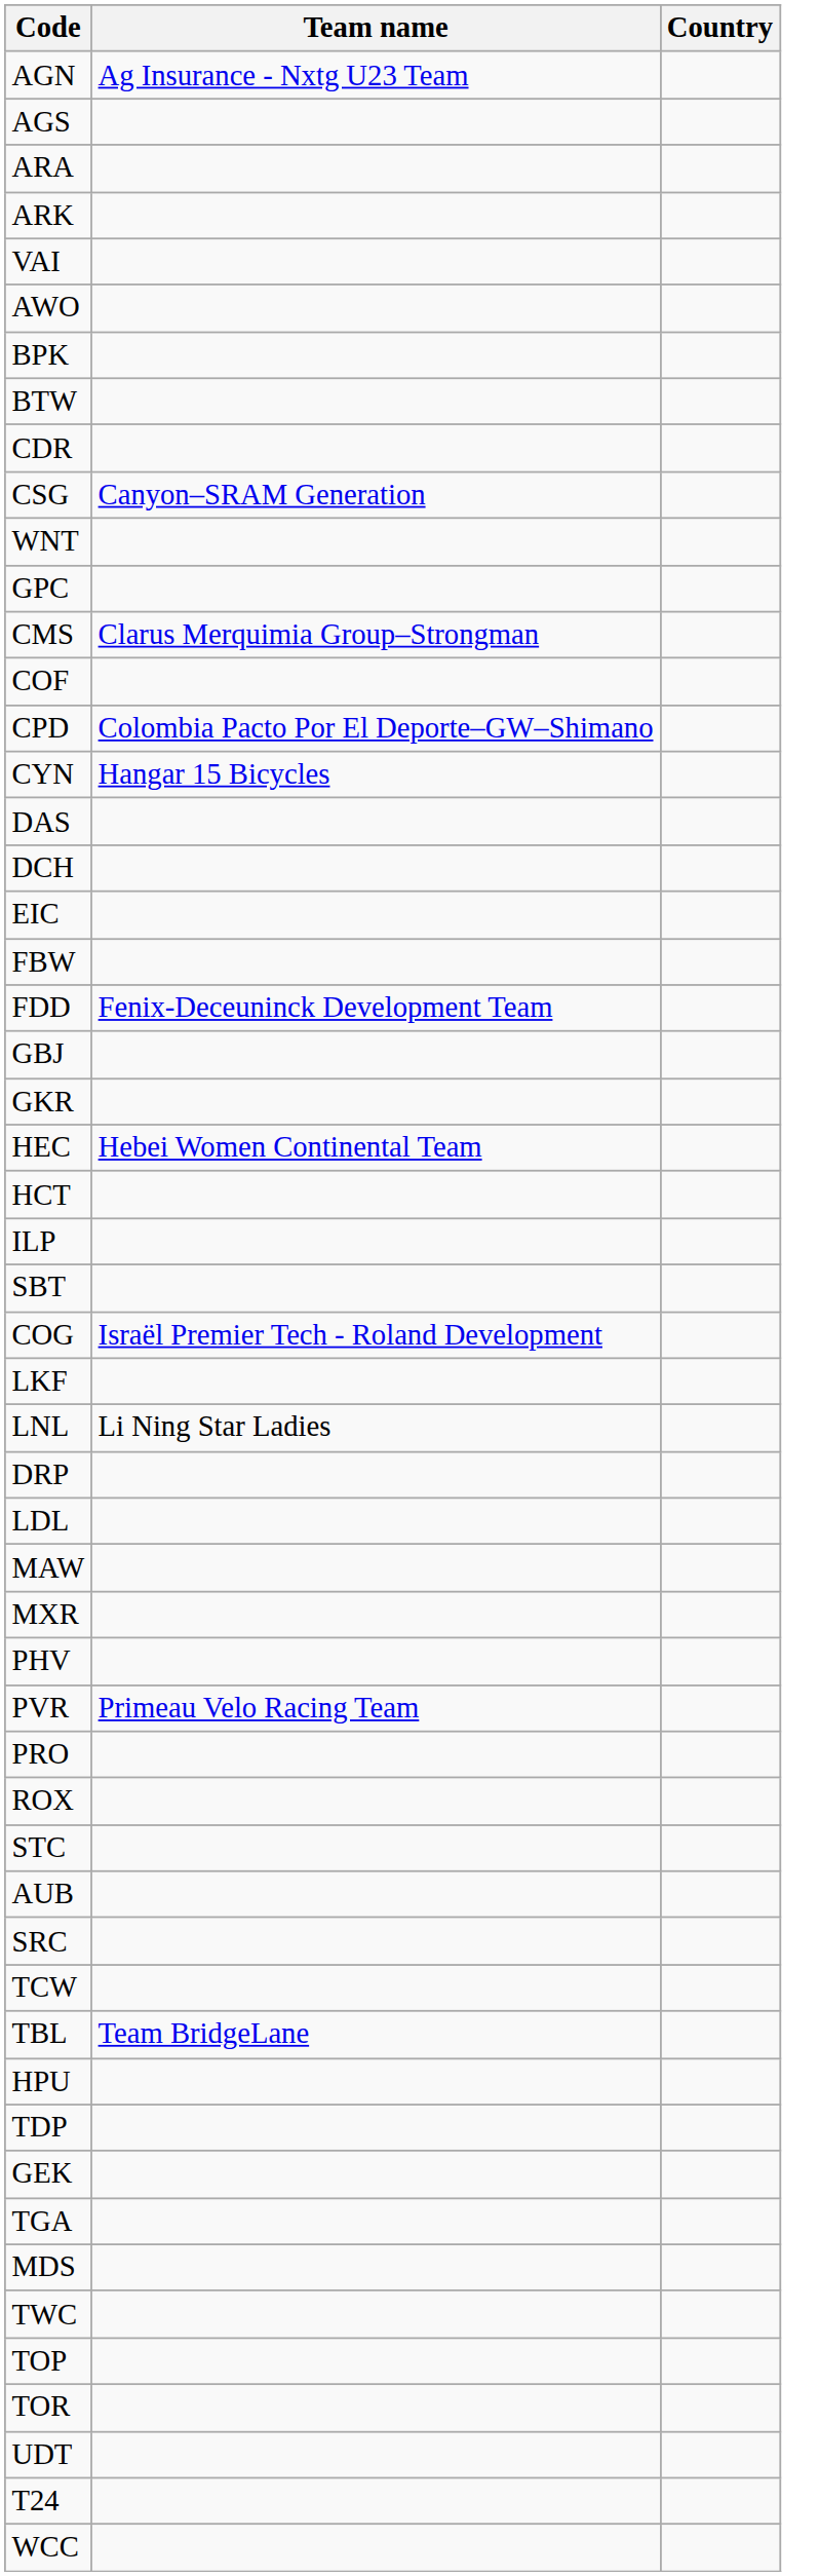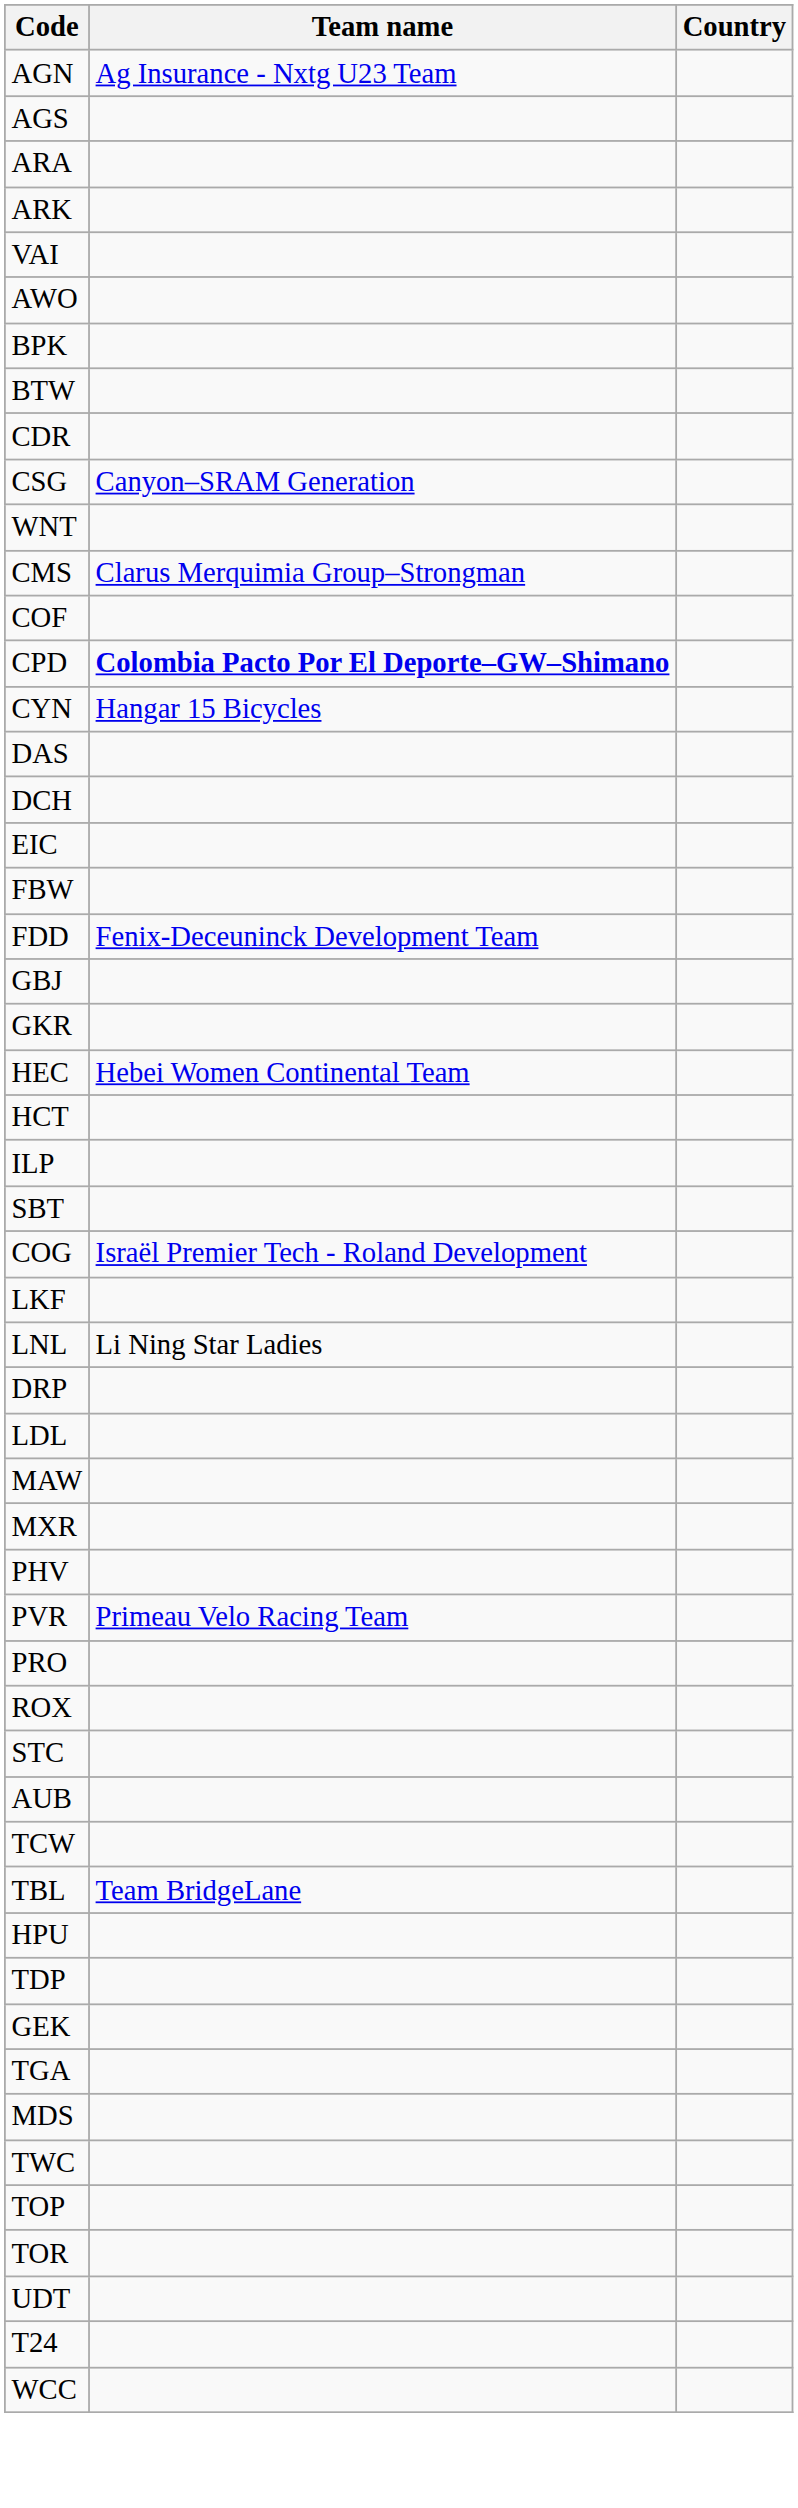 <table class="wikitable sortable">
 <tr>
 <th>Code</th>
 <th>Team name</th>
 <th>Country</th>
 </tr>
 <tr>
 <td>AGN</td>
 <td><a href='#'>Ag Insurance - Nxtg U23 Team</a></td>
 <td></td>
 </tr>
 <tr>
 <td>AGS</td>
 <td></td>
 <td></td>
 </tr>
 <tr>
 <td>ARA</td>
 <td></td>
 <td></td>
 </tr>
 <tr>
 <td>ARK</td>
 <td></td>
 <td></td>
 </tr>
 <tr>
 <td>VAI</td>
 <td></td>
 <td></td>
 </tr>
 <tr>
 <td>AWO</td>
 <td></td>
 <td></td>
 </tr>
 <tr>
 <td>BPK</td>
 <td></td>
 <td></td>
 </tr>
 <tr>
 <td>BTW</td>
 <td></td>
 <td></td>
 </tr>
 <tr>
 <td>CDR</td>
 <td></td>
 <td></td>
 </tr>
 <tr>
 <td>CSG</td>
 <td><a href='#'>Canyon–SRAM Generation</a></td>
 <td></td>
 </tr>
 <tr>
 <td>WNT</td>
 <td></td>
 <td></td>
 </tr>
 <tr>
-<td>GPC</td>
-<td></td>
-<td></td>
-</tr>
-<tr>
 <td>CMS</td>
 <td><a href='#'>Clarus Merquimia Group–Strongman</a></td>
 <td></td>
 </tr>
 <tr>
 <td>COF</td>
 <td></td>
 <td></td>
 </tr>
 <tr>
 <td>CPD</td>
-<td><a href='#'>Colombia Pacto Por El Deporte–GW–Shimano</a></td>
+<td><strong><a href='#'>Colombia Pacto Por El Deporte–GW–Shimano</a></strong></td>
 <td></td>
 </tr>
 <tr>
 <td>CYN</td>
 <td><a href='#'>Hangar 15 Bicycles</a></td>
 <td></td>
 </tr>
 <tr>
 <td>DAS</td>
 <td></td>
 <td></td>
 </tr>
 <tr>
 <td>DCH</td>
 <td></td>
 <td></td>
 </tr>
 <tr>
 <td>EIC</td>
 <td></td>
 <td></td>
 </tr>
 <tr>
 <td>FBW</td>
 <td></td>
 <td></td>
 </tr>
 <tr>
 <td>FDD</td>
 <td><a href='#'>Fenix-Deceuninck Development Team</a></td>
 <td></td>
 </tr>
 <tr>
 <td>GBJ</td>
 <td></td>
 <td></td>
 </tr>
 <tr>
 <td>GKR</td>
 <td></td>
 <td></td>
 </tr>
 <tr>
 <td>HEC</td>
 <td><a href='#'>Hebei Women Continental Team</a></td>
 <td></td>
 </tr>
 <tr>
 <td>HCT</td>
 <td></td>
 <td></td>
 </tr>
 <tr>
 <td>ILP</td>
 <td></td>
 <td></td>
 </tr>
 <tr>
 <td>SBT</td>
 <td></td>
 <td></td>
 </tr>
 <tr>
 <td>COG</td>
 <td><a href='#'>Israël Premier Tech - Roland Development</a></td>
 <td></td>
 </tr>
 <tr>
 <td>LKF</td>
 <td></td>
 <td></td>
 </tr>
 <tr>
 <td>LNL</td>
 <td>Li Ning Star Ladies</td>
 <td></td>
 </tr>
 <tr>
 <td>DRP</td>
 <td></td>
 <td></td>
 </tr>
 <tr>
 <td>LDL</td>
 <td></td>
 <td></td>
 </tr>
 <tr>
 <td>MAW</td>
 <td></td>
 <td></td>
 </tr>
 <tr>
 <td>MXR</td>
 <td></td>
 <td></td>
 </tr>
 <tr>
 <td>PHV</td>
 <td></td>
 <td></td>
 </tr>
 <tr>
 <td>PVR</td>
 <td><a href='#'>Primeau Velo Racing Team</a></td>
 <td></td>
 </tr>
 <tr>
 <td>PRO</td>
 <td></td>
 <td></td>
 </tr>
 <tr>
 <td>ROX</td>
 <td></td>
 <td></td>
 </tr>
 <tr>
 <td>STC</td>
 <td></td>
 <td></td>
 </tr>
 <tr>
 <td>AUB</td>
 <td></td>
 <td></td>
 </tr>
 <tr>
-<td>SRC</td>
-<td></td>
-<td></td>
-</tr>
-<tr>
 <td>TCW</td>
 <td></td>
 <td></td>
 </tr>
 <tr>
 <td>TBL</td>
 <td><a href='#'>Team BridgeLane</a></td>
 <td></td>
 </tr>
 <tr>
 <td>HPU</td>
 <td></td>
 <td></td>
 </tr>
 <tr>
 <td>TDP</td>
 <td></td>
 <td></td>
 </tr>
 <tr>
 <td>GEK</td>
 <td></td>
 <td></td>
 </tr>
 <tr>
 <td>TGA</td>
 <td></td>
 <td></td>
 </tr>
 <tr>
 <td>MDS</td>
 <td></td>
 <td></td>
 </tr>
 <tr>
 <td>TWC</td>
 <td></td>
 <td></td>
 </tr>
 <tr>
 <td>TOP</td>
 <td></td>
 <td></td>
 </tr>
 <tr>
 <td>TOR</td>
 <td></td>
 <td></td>
 </tr>
 <tr>
 <td>UDT</td>
 <td></td>
 <td></td>
 </tr>
 <tr>
 <td>T24</td>
 <td></td>
 <td></td>
 </tr>
 <tr>
 <td>WCC</td>
 <td></td>
 <td></td>
 </tr>
 <tr>
 </tr>
 </table>
